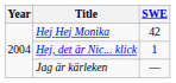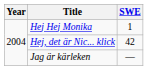 <table class="wikitable" style="text-align:center;">
 <tr>
 <th scope="col">Year</th>
 <th scope="col">Title</th>
 <th scope="col"><a href='#'>SWE</a></th>
 </tr>
 <tr>
 <td rowspan="3">2004</td>
 <td align="left"><em><a href='#'>Hej Hej Monika</a></em></td>
-<td>42</td>
+<td>1</td>
 </tr>
 <tr>
 <td align="left"><em><a href='#'>Hej, det är Nic... klick</a></em></td>
-<td>1</td>
+<td>42</td>
 </tr>
 <tr>
 <td align="left"><em>Jag är kärleken</em></td>
 <td>—</td>
 </tr>
 </table>
